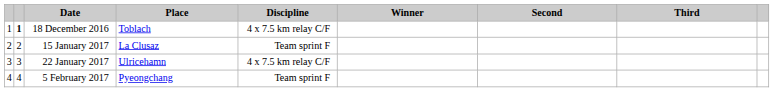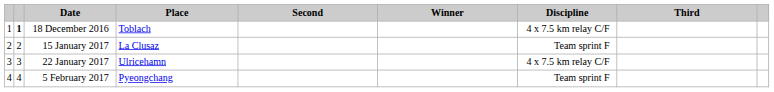 <table class="wikitable plainrowheaders" style="background:#fff; font-size:86%; line-height:16px; border:grey solid 1px; border-collapse:collapse;">
 <tr style="background:#ccc; text-align:center;">
 <th scope="col" style="background:#ccc; width=20 px;"></th>
 <th scope="col" style="background:#ccc; width=30 px;"></th>
 <th scope="col" style="background:#ccc; width:120px;">Date</th>
 <th scope="col" style="background:#ccc; width:160px;">Place</th>
+<th scope="col" style="background:#ccc; width:185px;">Second</th>
+<th scope="col" style="background:#ccc; width:185px;">Winner</th>
 <th scope="col" style="background:#ccc; width:130px;">Discipline</th>
-<th scope="col" style="background:#ccc; width:185px;">Winner</th>
-<th scope="col" style="background:#ccc; width:185px;">Second</th>
 <th scope="col" style="background:#ccc; width:185px;">Third</th>
 <th scope="col" style="background:#ccc; width:10px;"></th>
 </tr>
 <tr>
 <td align=center>1</td>
 <td align=center><strong>1</strong></td>
 <td align=right>18 December 2016  </td>
 <td> <a href='#'>Toblach</a></td>
-<td align=right>4 x 7.5 km relay C/F  </td>
 <td></td>
 <td></td>
+<td align=right>4 x 7.5 km relay C/F  </td>
 <td></td>
 <td></td>
 </tr>
 <tr>
 <td align=center>2</td>
 <td align=center>2</td>
 <td align=right>15 January 2017  </td>
 <td> <a href='#'>La Clusaz</a></td>
-<td align=right>Team sprint F  </td>
 <td></td>
 <td></td>
+<td align=right>Team sprint F  </td>
 <td></td>
 <td></td>
 </tr>
 <tr>
 <td align=center>3</td>
 <td align=center>3</td>
 <td align=right>22 January 2017  </td>
 <td> <a href='#'>Ulricehamn</a></td>
-<td align=right>4 x 7.5 km relay C/F  </td>
 <td></td>
 <td></td>
+<td align=right>4 x 7.5 km relay C/F  </td>
 <td></td>
 <td></td>
 </tr>
 <tr>
 <td align=center>4</td>
 <td align=center>4</td>
 <td align=right>5 February 2017  </td>
 <td> <a href='#'>Pyeongchang</a></td>
-<td align=right>Team sprint F  </td>
 <td></td>
 <td></td>
+<td align=right>Team sprint F  </td>
 <td></td>
 <td></td>
 </tr>
 </table>
